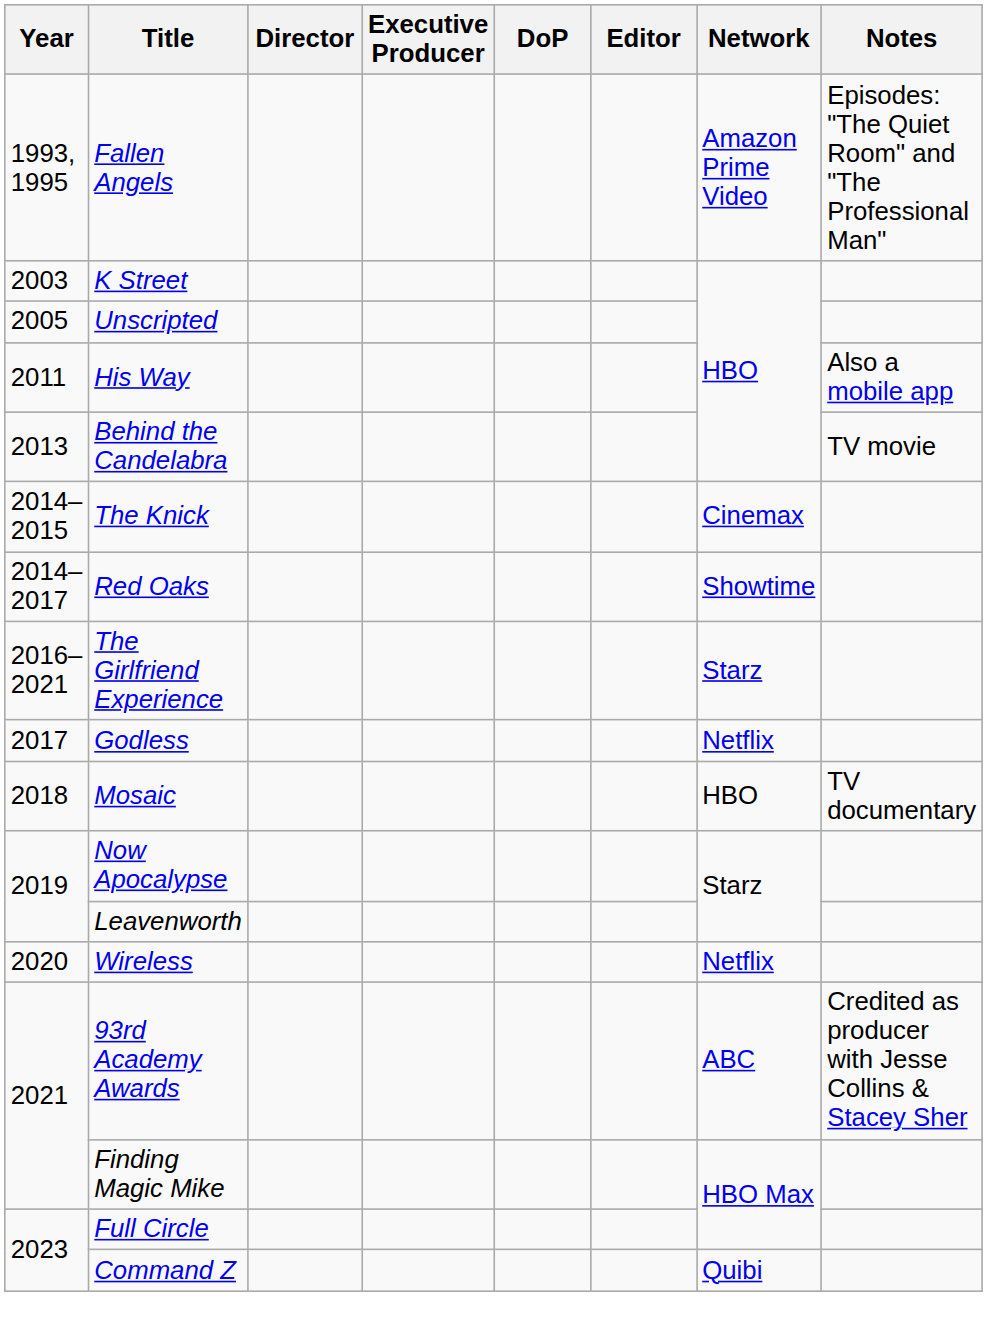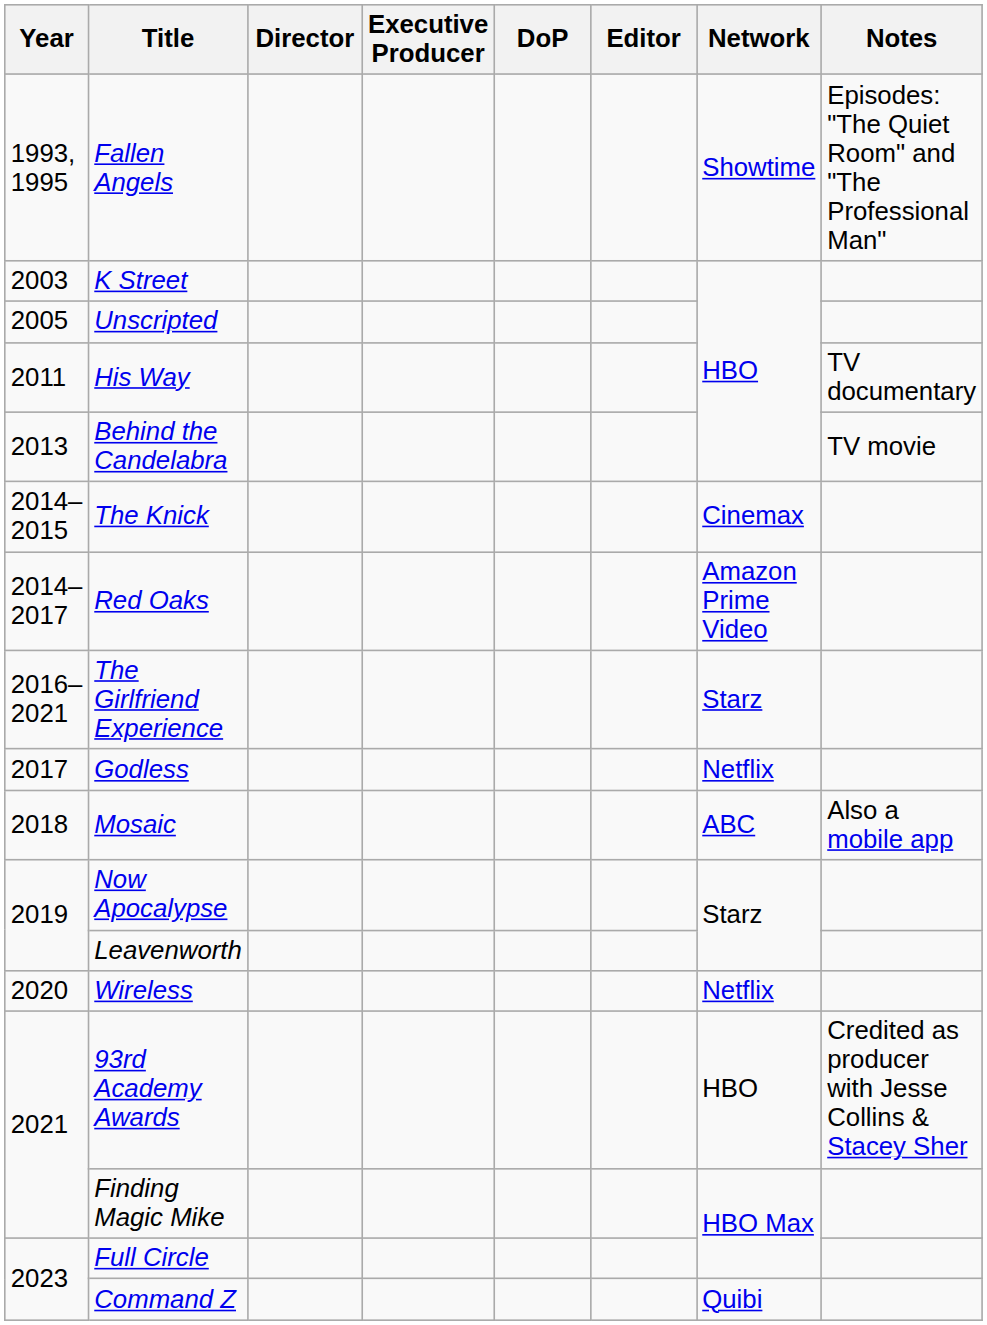 <table class="wikitable plainrowheaders">
 <tr>
 <th>Year</th>
 <th>Title</th>
 <th width="65">Director</th>
 <th width="65">Executive<br>Producer</th>
 <th width="65">DoP</th>
 <th width="65">Editor</th>
 <th>Network</th>
 <th>Notes</th>
 </tr>
 <tr>
 <td>1993, 1995</td>
 <td><em><a href='#'>Fallen Angels</a></em></td>
 <td></td>
 <td></td>
 <td></td>
 <td></td>
-<td><a href='#'>Amazon Prime Video</a></td>
+<td><a href='#'>Showtime</a></td>
 <td>Episodes: "The Quiet Room" and "The Professional Man"</td>
 </tr>
 <tr>
 <td>2003</td>
 <td><em><a href='#'>K Street</a></em></td>
 <td></td>
 <td></td>
 <td></td>
 <td></td>
 <td rowspan=4><a href='#'>HBO</a></td>
 <td></td>
 </tr>
 <tr>
 <td>2005</td>
 <td><em><a href='#'>Unscripted</a></em></td>
 <td></td>
 <td></td>
 <td></td>
 <td></td>
 <td></td>
 </tr>
 <tr>
 <td>2011</td>
 <td><em><a href='#'>His Way</a></em></td>
 <td></td>
 <td></td>
 <td></td>
 <td></td>
-<td>Also a <a href='#'>mobile app</a></td>
+<td>TV documentary</td>
 </tr>
 <tr>
 <td>2013</td>
 <td><em><a href='#'>Behind the Candelabra</a></em></td>
 <td></td>
 <td></td>
 <td></td>
 <td></td>
 <td>TV movie</td>
 </tr>
 <tr>
 <td>2014–2015</td>
 <td><em><a href='#'>The Knick</a></em></td>
 <td></td>
 <td></td>
 <td></td>
 <td></td>
 <td><a href='#'>Cinemax</a></td>
 <td></td>
 </tr>
 <tr>
 <td>2014–2017</td>
 <td><em><a href='#'>Red Oaks</a></em></td>
 <td></td>
 <td></td>
 <td></td>
 <td></td>
-<td><a href='#'>Showtime</a></td>
+<td><a href='#'>Amazon Prime Video</a></td>
 <td></td>
 </tr>
 <tr>
 <td>2016–2021</td>
 <td><em><a href='#'>The Girlfriend Experience</a></em></td>
 <td></td>
 <td></td>
 <td></td>
 <td></td>
 <td><a href='#'>Starz</a></td>
 <td></td>
 </tr>
 <tr>
 <td>2017</td>
 <td><em><a href='#'>Godless</a></em></td>
 <td></td>
 <td></td>
 <td></td>
 <td></td>
 <td><a href='#'>Netflix</a></td>
 <td></td>
 </tr>
 <tr>
 <td>2018</td>
 <td><em><a href='#'>Mosaic</a></em></td>
 <td></td>
 <td></td>
 <td></td>
 <td></td>
-<td>HBO</td>
-<td>TV documentary</td>
+<td><a href='#'>ABC</a></td>
+<td>Also a <a href='#'>mobile app</a></td>
 </tr>
 <tr>
 <td rowspan="2">2019</td>
 <td><em><a href='#'>Now Apocalypse</a></em></td>
 <td></td>
 <td></td>
 <td></td>
 <td></td>
 <td rowspan="2">Starz</td>
 <td></td>
 </tr>
 <tr>
 <td><em>Leavenworth</em></td>
 <td></td>
 <td></td>
 <td></td>
 <td></td>
 <td></td>
 </tr>
 <tr>
 <td>2020</td>
 <td><em><a href='#'>Wireless</a></em></td>
 <td></td>
 <td></td>
 <td></td>
 <td></td>
 <td><a href='#'>Netflix</a></td>
 <td></td>
 </tr>
 <tr>
 <td rowspan="2">2021</td>
 <td><em><a href='#'>93rd Academy Awards</a></em></td>
 <td></td>
 <td></td>
 <td></td>
 <td></td>
-<td><a href='#'>ABC</a></td>
+<td>HBO</td>
 <td>Credited as producer with Jesse Collins & <a href='#'>Stacey Sher</a></td>
 </tr>
 <tr>
 <td><em>Finding Magic Mike</em></td>
 <td></td>
 <td></td>
 <td></td>
 <td></td>
 <td rowspan="2"><a href='#'>HBO Max</a></td>
 <td></td>
 </tr>
 <tr>
 <td rowspan="2">2023</td>
 <td><em><a href='#'>Full Circle</a></em></td>
 <td></td>
 <td></td>
 <td></td>
 <td></td>
 <td></td>
 </tr>
 <tr>
 <td><em><a href='#'>Command Z</a></em></td>
 <td></td>
 <td></td>
 <td></td>
 <td></td>
 <td><a href='#'>Quibi</a></td>
 <td></td>
 </tr>
 </table>
